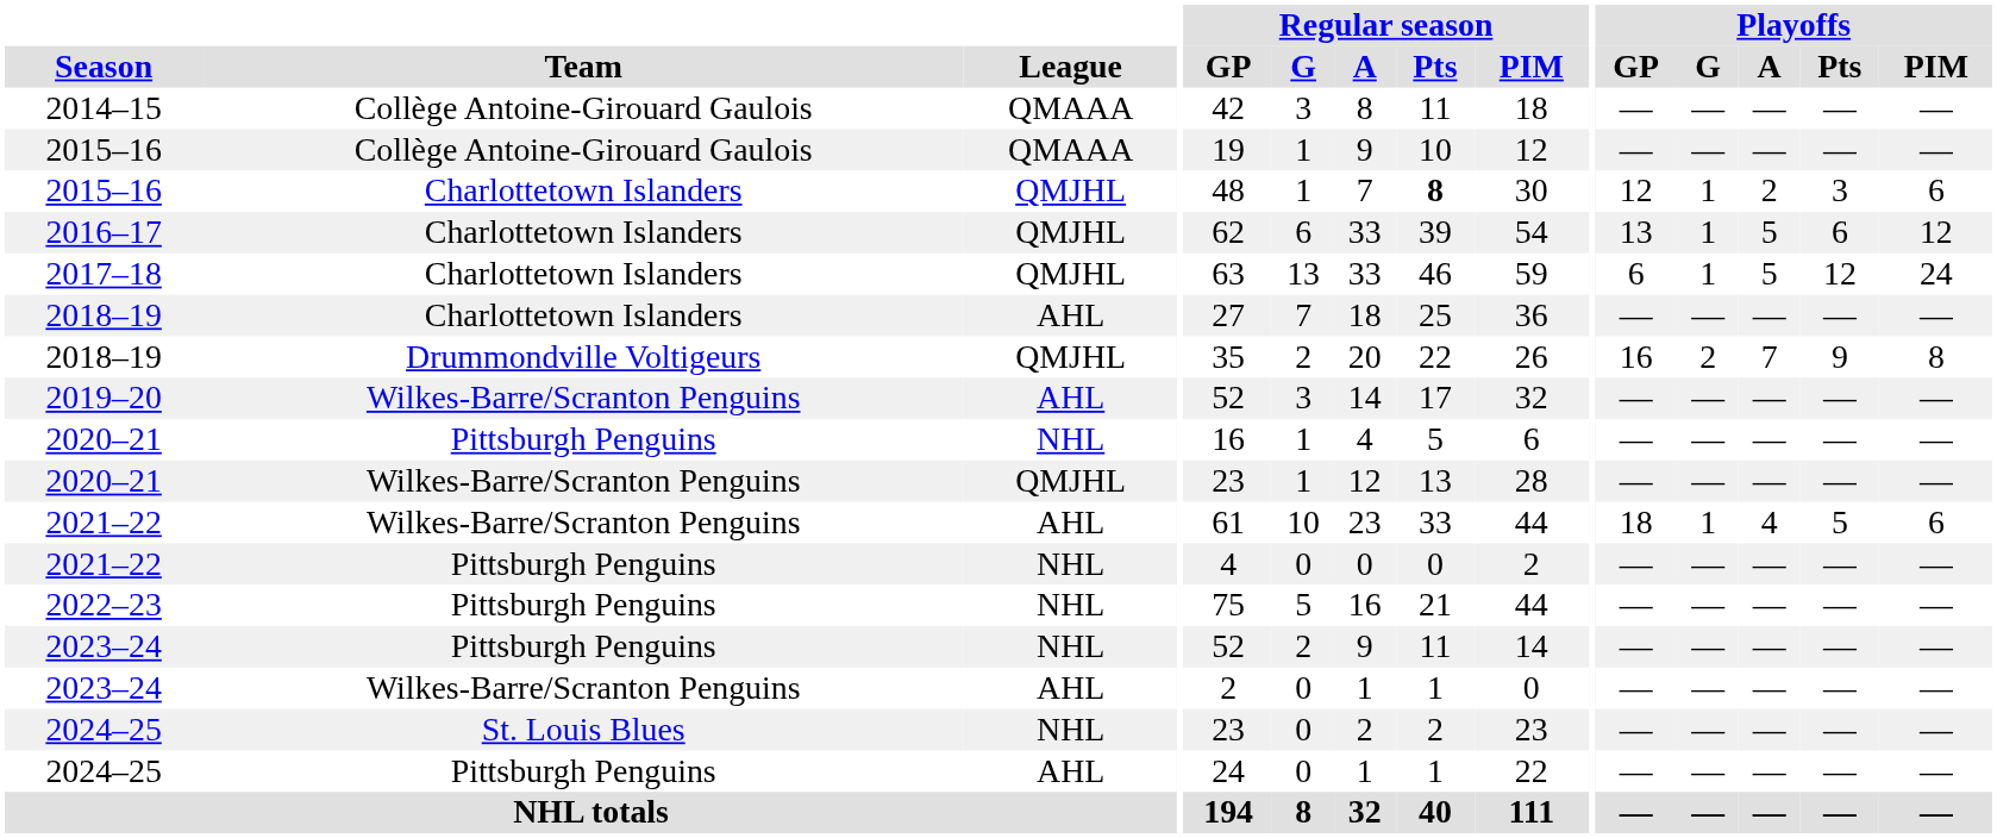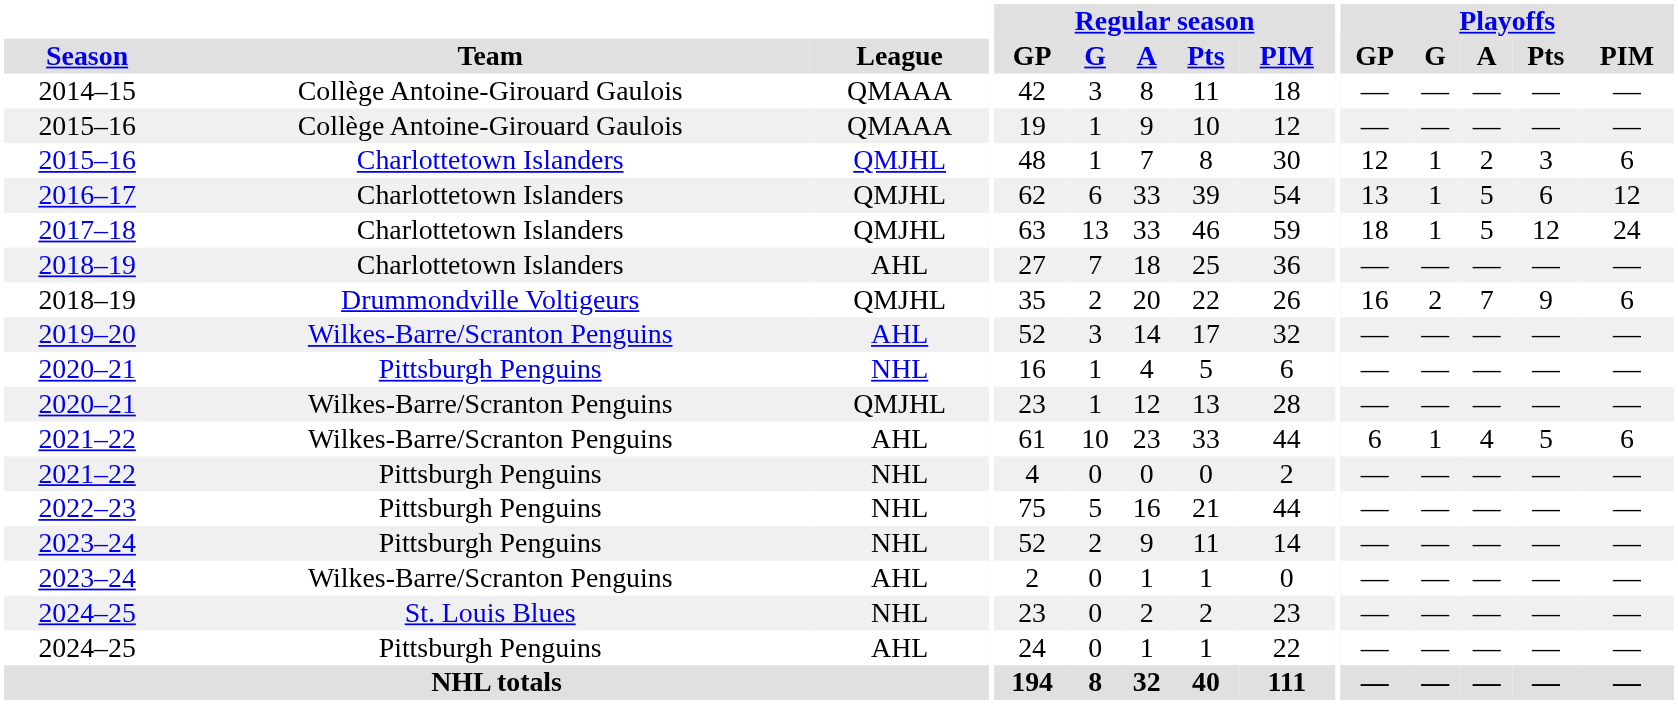 <table border="0" cellpadding="1" cellspacing="0" style="text-align:center; width:60em;">
 <tr bgcolor="#e0e0e0">
 <th colspan="3" bgcolor="#fff"></th>
 <th rowspan="99" bgcolor="#fff"></th>
 <th colspan="5"><a href='#'>Regular season</a></th>
 <th rowspan="99" bgcolor="#fff"></th>
 <th colspan="5"><a href='#'>Playoffs</a></th>
 </tr>
 <tr bgcolor="#e0e0e0">
 <th><a href='#'>Season</a></th>
 <th>Team</th>
 <th>League</th>
 <th>GP</th>
 <th><a href='#'>G</a></th>
 <th><a href='#'>A</a></th>
 <th><a href='#'>Pts</a></th>
 <th><a href='#'>PIM</a></th>
 <th>GP</th>
 <th>G</th>
 <th>A</th>
 <th>Pts</th>
 <th>PIM</th>
 </tr>
 <tr>
 <td>2014–15</td>
 <td>Collège Antoine-Girouard Gaulois</td>
 <td>QMAAA</td>
 <td>42</td>
 <td>3</td>
 <td>8</td>
 <td>11</td>
 <td>18</td>
 <td>—</td>
 <td>—</td>
 <td>—</td>
 <td>—</td>
 <td>—</td>
 </tr>
 <tr bgcolor="#f0f0f0">
 <td>2015–16</td>
 <td>Collège Antoine-Girouard Gaulois</td>
 <td>QMAAA</td>
 <td>19</td>
 <td>1</td>
 <td>9</td>
 <td>10</td>
 <td>12</td>
 <td>—</td>
 <td>—</td>
 <td>—</td>
 <td>—</td>
 <td>—</td>
 </tr>
 <tr>
 <td><a href='#'>2015–16</a></td>
 <td><a href='#'>Charlottetown Islanders</a></td>
 <td><a href='#'>QMJHL</a></td>
 <td>48</td>
 <td>1</td>
 <td>7</td>
-<td><strong>8</strong></td>
+<td>8</td>
 <td>30</td>
 <td>12</td>
 <td>1</td>
 <td>2</td>
 <td>3</td>
 <td>6</td>
 </tr>
 <tr bgcolor="#f0f0f0">
 <td><a href='#'>2016–17</a></td>
 <td>Charlottetown Islanders</td>
 <td>QMJHL</td>
 <td>62</td>
 <td>6</td>
 <td>33</td>
 <td>39</td>
 <td>54</td>
 <td>13</td>
 <td>1</td>
 <td>5</td>
 <td>6</td>
 <td>12</td>
 </tr>
 <tr>
 <td><a href='#'>2017–18</a></td>
 <td>Charlottetown Islanders</td>
 <td>QMJHL</td>
 <td>63</td>
 <td>13</td>
 <td>33</td>
 <td>46</td>
 <td>59</td>
-<td>6</td>
+<td>18</td>
 <td>1</td>
 <td>5</td>
 <td>12</td>
 <td>24</td>
 </tr>
 <tr bgcolor="#f0f0f0">
 <td><a href='#'>2018–19</a></td>
 <td>Charlottetown Islanders</td>
 <td>AHL</td>
 <td>27</td>
 <td>7</td>
 <td>18</td>
 <td>25</td>
 <td>36</td>
 <td>—</td>
 <td>—</td>
 <td>—</td>
 <td>—</td>
 <td>—</td>
 </tr>
 <tr>
 <td>2018–19</td>
 <td><a href='#'>Drummondville Voltigeurs</a></td>
 <td>QMJHL</td>
 <td>35</td>
 <td>2</td>
 <td>20</td>
 <td>22</td>
 <td>26</td>
 <td>16</td>
 <td>2</td>
 <td>7</td>
 <td>9</td>
-<td>8</td>
+<td>6</td>
 </tr>
 <tr bgcolor="#f0f0f0">
 <td><a href='#'>2019–20</a></td>
 <td><a href='#'>Wilkes-Barre/Scranton Penguins</a></td>
 <td><a href='#'>AHL</a></td>
 <td>52</td>
 <td>3</td>
 <td>14</td>
 <td>17</td>
 <td>32</td>
 <td>—</td>
 <td>—</td>
 <td>—</td>
 <td>—</td>
 <td>—</td>
 </tr>
 <tr>
 <td><a href='#'>2020–21</a></td>
 <td><a href='#'>Pittsburgh Penguins</a></td>
 <td><a href='#'>NHL</a></td>
 <td>16</td>
 <td>1</td>
 <td>4</td>
 <td>5</td>
 <td>6</td>
 <td>—</td>
 <td>—</td>
 <td>—</td>
 <td>—</td>
 <td>—</td>
 </tr>
 <tr bgcolor="#f0f0f0">
 <td><a href='#'>2020–21</a></td>
 <td>Wilkes-Barre/Scranton Penguins</td>
 <td>QMJHL</td>
 <td>23</td>
 <td>1</td>
 <td>12</td>
 <td>13</td>
 <td>28</td>
 <td>—</td>
 <td>—</td>
 <td>—</td>
 <td>—</td>
 <td>—</td>
 </tr>
 <tr>
 <td><a href='#'>2021–22</a></td>
 <td>Wilkes-Barre/Scranton Penguins</td>
 <td>AHL</td>
 <td>61</td>
 <td>10</td>
 <td>23</td>
 <td>33</td>
 <td>44</td>
-<td>18</td>
+<td>6</td>
 <td>1</td>
 <td>4</td>
 <td>5</td>
 <td>6</td>
 </tr>
 <tr bgcolor="#f0f0f0">
 <td><a href='#'>2021–22</a></td>
 <td>Pittsburgh Penguins</td>
 <td>NHL</td>
 <td>4</td>
 <td>0</td>
 <td>0</td>
 <td>0</td>
 <td>2</td>
 <td>—</td>
 <td>—</td>
 <td>—</td>
 <td>—</td>
 <td>—</td>
 </tr>
 <tr>
 <td><a href='#'>2022–23</a></td>
 <td>Pittsburgh Penguins</td>
 <td>NHL</td>
 <td>75</td>
 <td>5</td>
 <td>16</td>
 <td>21</td>
 <td>44</td>
 <td>—</td>
 <td>—</td>
 <td>—</td>
 <td>—</td>
 <td>—</td>
 </tr>
 <tr bgcolor="#f0f0f0">
 <td><a href='#'>2023–24</a></td>
 <td>Pittsburgh Penguins</td>
 <td>NHL</td>
 <td>52</td>
 <td>2</td>
 <td>9</td>
 <td>11</td>
 <td>14</td>
 <td>—</td>
 <td>—</td>
 <td>—</td>
 <td>—</td>
 <td>—</td>
 </tr>
 <tr>
 <td><a href='#'>2023–24</a></td>
 <td>Wilkes-Barre/Scranton Penguins</td>
 <td>AHL</td>
 <td>2</td>
 <td>0</td>
 <td>1</td>
 <td>1</td>
 <td>0</td>
 <td>—</td>
 <td>—</td>
 <td>—</td>
 <td>—</td>
 <td>—</td>
 </tr>
 <tr bgcolor="#f0f0f0">
 <td><a href='#'>2024–25</a></td>
 <td><a href='#'>St. Louis Blues</a></td>
 <td>NHL</td>
 <td>23</td>
 <td>0</td>
 <td>2</td>
 <td>2</td>
 <td>23</td>
 <td>—</td>
 <td>—</td>
 <td>—</td>
 <td>—</td>
 <td>—</td>
 </tr>
 <tr>
 <td>2024–25</td>
 <td>Pittsburgh Penguins</td>
 <td>AHL</td>
 <td>24</td>
 <td>0</td>
 <td>1</td>
 <td>1</td>
 <td>22</td>
 <td>—</td>
 <td>—</td>
 <td>—</td>
 <td>—</td>
 <td>—</td>
 </tr>
 <tr bgcolor="#e0e0e0">
 <th colspan="3">NHL totals</th>
 <th>194</th>
 <th>8</th>
 <th>32</th>
 <th>40</th>
 <th>111</th>
 <th>—</th>
 <th>—</th>
 <th>—</th>
 <th>—</th>
 <th>—</th>
 </tr>
 </table>
